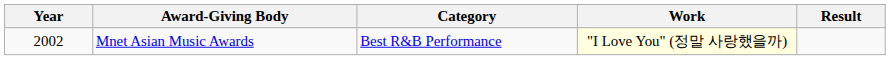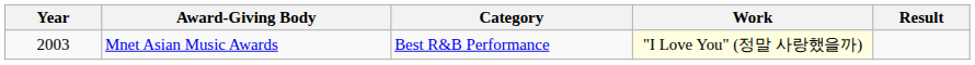 <table | width="75%" class="wikitable sortable">
 <tr>
 <th width="10%">Year</th>
 <th width="30%">Award-Giving Body</th>
 <th width="25%">Category</th>
 <th width="25%">Work</th>
 <th width="10%">Result</th>
 </tr>
 <tr>
-<td align="center">2002</td>
+<td align="center">2003</td>
 <td><a href='#'>Mnet Asian Music Awards</a></td>
 <td><a href='#'>Best R&B Performance</a></td>
 <td align="center" style="background: lightyellow;">"I Love You" (정말 사랑했을까)</td>
 <td></td>
 </tr>
 </table>
